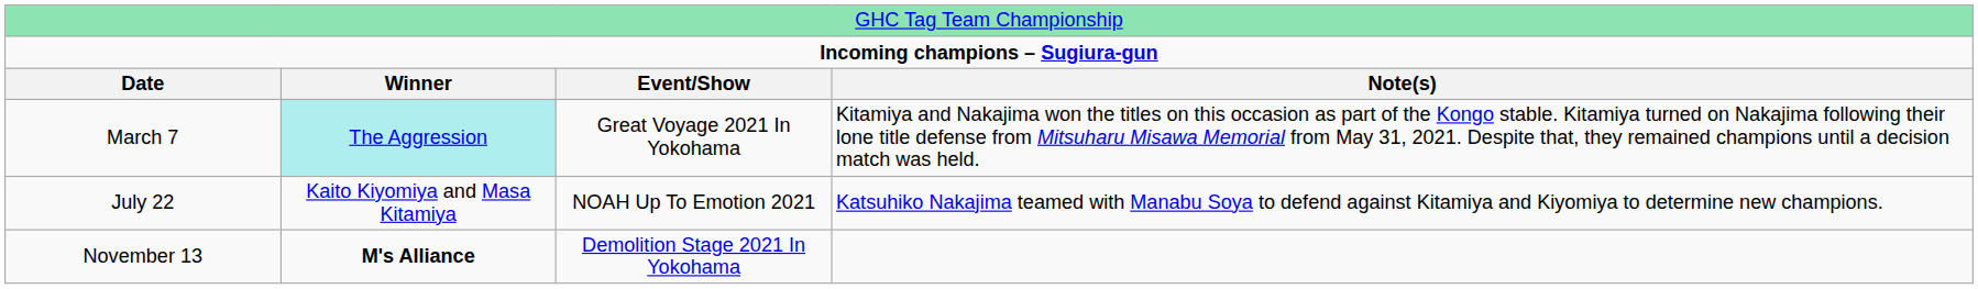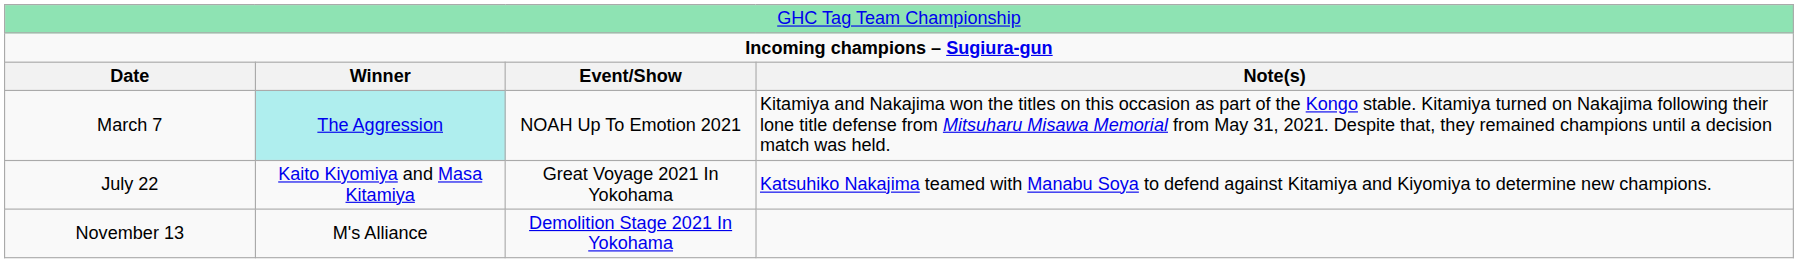 <table class="wikitable" style="text-align:center; width:100%;">
 <tr style="background:#8ee3b3;">
 <td colspan="5" style="text-align: center;"><a href='#'>GHC Tag Team Championship</a></td>
 </tr>
 <tr>
 <td colspan="5" style="text-align: center;"><strong>Incoming champions – <a href='#'>Sugiura-gun</a> </strong></td>
 </tr>
 <tr>
 <th width=14%>Date</th>
 <th width=14%>Winner</th>
 <th width=14%>Event/Show</th>
 <th width=58%>Note(s)</th>
 </tr>
 <tr>
 <td>March 7</td>
 <td style="background: paleturquoise;"><a href='#'>The Aggression</a><br></td>
-<td>Great Voyage 2021 In Yokohama</td>
+<td>NOAH Up To Emotion 2021</td>
 <td align=left>Kitamiya and Nakajima won the titles on this occasion as part of the <a href='#'>Kongo</a> stable. Kitamiya turned on Nakajima following their lone title defense from <em><a href='#'>Mitsuharu Misawa Memorial</a></em> from May 31, 2021. Despite that, they remained champions until a decision match was held.</td>
 </tr>
 <tr>
 <td>July 22</td>
 <td><a href='#'>Kaito Kiyomiya</a> and <a href='#'>Masa Kitamiya</a></td>
-<td>NOAH Up To Emotion 2021</td>
+<td>Great Voyage 2021 In Yokohama</td>
 <td align=left><a href='#'>Katsuhiko Nakajima</a> teamed with <a href='#'>Manabu Soya</a> to defend against Kitamiya and Kiyomiya to determine new champions.</td>
 </tr>
 <tr>
 <td>November 13</td>
-<td><strong>M's Alliance<br></strong></td>
+<td>M's Alliance<br></td>
 <td><a href='#'>Demolition Stage 2021 In Yokohama</a></td>
 <td></td>
 </tr>
 </table>
